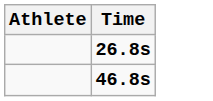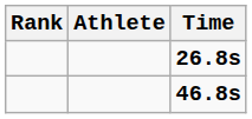 <table class=wikitable style="text-align:center;">
 <tr>
+<th>Rank</th>
 <th>Athlete</th>
 <th>Time</th>
 </tr>
 <tr>
+<td></td>
 <td align=left></td>
 <td><strong>26.8s</strong></td>
 </tr>
 <tr>
+<td></td>
 <td align=left></td>
 <td><strong>46.8s</strong></td>
 </tr>
 </table>
